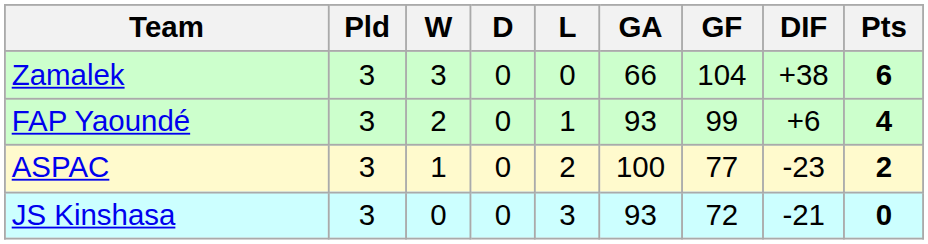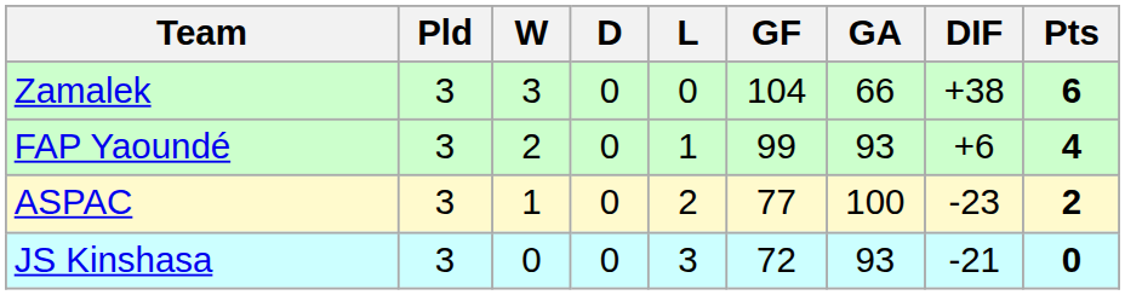 <table class=wikitable style="text-align:center" width=500>
 <tr>
 <th width=25%>Team</th>
 <th width=5%>Pld</th>
 <th width=5%>W</th>
 <th width=5%>D</th>
 <th width=5%>L</th>
+<th width=5%>GF</th>
 <th width=5%>GA</th>
-<th width=5%>GF</th>
 <th width=5%>DIF</th>
 <th width=5%>Pts</th>
 </tr>
 <tr bgcolor=#ccffcc>
 <td align="left"> <a href='#'>Zamalek</a></td>
 <td>3</td>
 <td>3</td>
 <td>0</td>
 <td>0</td>
+<td>104</td>
 <td>66</td>
-<td>104</td>
 <td>+38</td>
 <td><strong>6</strong></td>
 </tr>
 <tr bgcolor=#ccffcc>
 <td align="left"> <a href='#'>FAP Yaoundé</a></td>
 <td>3</td>
 <td>2</td>
 <td>0</td>
 <td>1</td>
+<td>99</td>
 <td>93</td>
-<td>99</td>
 <td>+6</td>
 <td><strong>4</strong></td>
 </tr>
 <tr bgcolor=#fffacd>
 <td align="left"> <a href='#'>ASPAC</a></td>
 <td>3</td>
 <td>1</td>
 <td>0</td>
 <td>2</td>
+<td>77</td>
 <td>100</td>
-<td>77</td>
 <td>-23</td>
 <td><strong>2</strong></td>
 </tr>
 <tr bgcolor=#ccffff>
 <td align="left"> <a href='#'>JS Kinshasa</a></td>
 <td>3</td>
 <td>0</td>
 <td>0</td>
 <td>3</td>
+<td>72</td>
 <td>93</td>
-<td>72</td>
 <td>-21</td>
 <td><strong>0</strong></td>
 </tr>
 </table>
